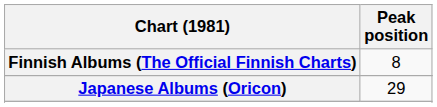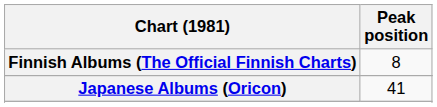 <table class="wikitable sortable plainrowheaders">
 <tr>
 <th>Chart (1981)</th>
 <th>Peak<br>position</th>
 </tr>
 <tr>
 <th scope="row">Finnish Albums (<a href='#'>The Official Finnish Charts</a>)</th>
 <td align="center">8</td>
 </tr>
 <tr>
 </tr>
 <tr>
 <th scope="row"><a href='#'>Japanese Albums</a> (<a href='#'>Oricon</a>)</th>
-<td align="center">29</td>
+<td align="center">41</td>
 </tr>
 <tr>
 </tr>
 <tr>
 </tr>
 <tr>
 </tr>
 <tr>
 </tr>
 </table>
